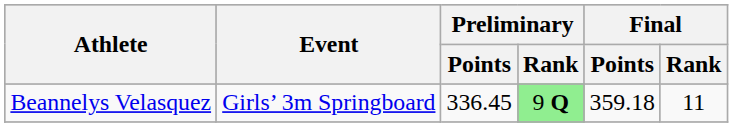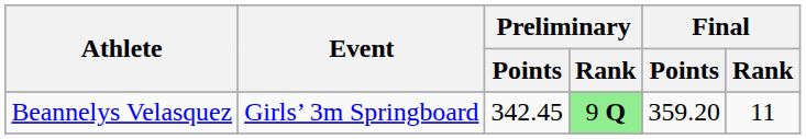 <table class="wikitable" border="1" style="font-size:90%">
 <tr>
 <th rowspan=2>Athlete</th>
 <th rowspan=2>Event</th>
 <th colspan=2>Preliminary</th>
 <th colspan=2>Final</th>
 </tr>
 <tr>
 <th>Points</th>
 <th>Rank</th>
 <th>Points</th>
 <th>Rank</th>
 </tr>
 <tr>
 <td><a href='#'>Beannelys Velasquez</a></td>
 <td><a href='#'>Girls’ 3m Springboard</a></td>
-<td align=center>336.45</td>
+<td align=center>342.45</td>
 <td align=center style="background: lightgreen;">9 <strong>Q</strong></td>
-<td align=center>359.18</td>
+<td align=center>359.20</td>
 <td align=center>11</td>
 </tr>
 </table>
